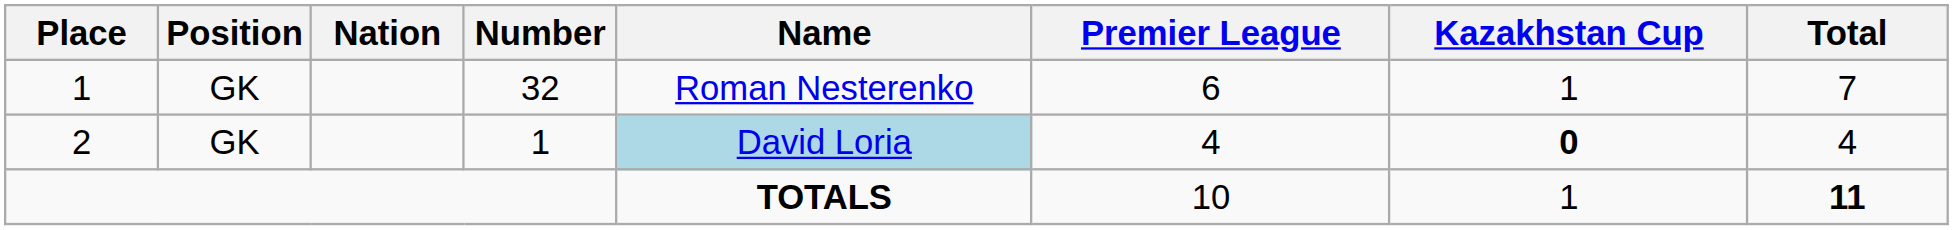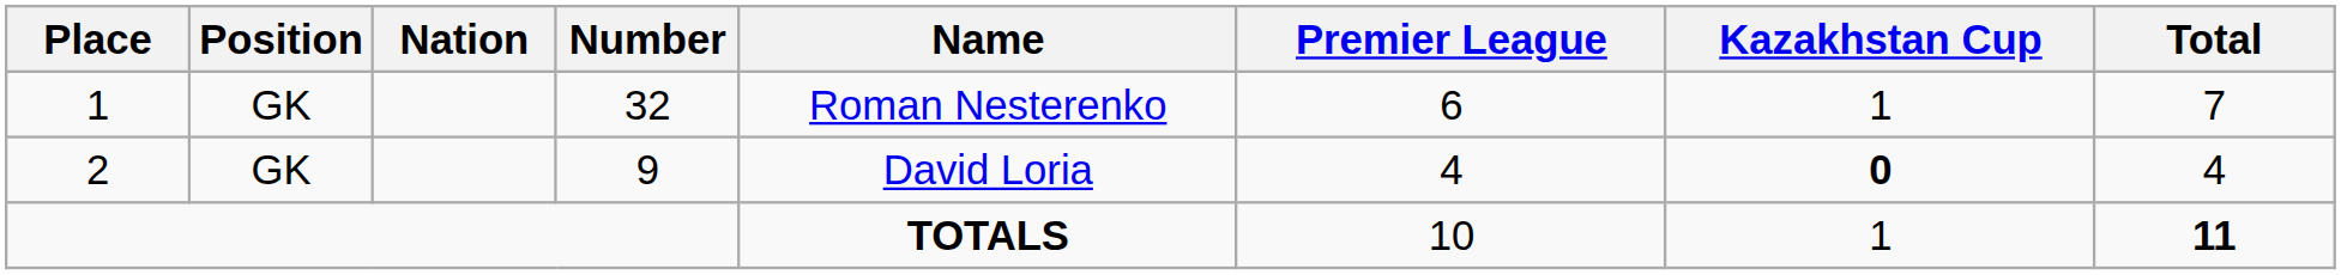 <table class="wikitable" style="font-size: 95%; text-align: center;">
 <tr>
 <th width=60>Place</th>
 <th width=60>Position</th>
 <th width=60>Nation</th>
 <th width=60>Number</th>
 <th width=175>Name</th>
 <th width=150><a href='#'>Premier League</a></th>
 <th width=150><a href='#'>Kazakhstan Cup</a></th>
 <th width=80><strong>Total</strong></th>
 </tr>
 <tr>
 <td>1</td>
 <td>GK</td>
 <td></td>
 <td>32</td>
 <td><a href='#'>Roman Nesterenko</a></td>
 <td>6</td>
 <td>1</td>
 <td>7</td>
 </tr>
 <tr>
 <td>2</td>
 <td>GK</td>
 <td></td>
-<td>1</td>
-<td style="background: lightblue;"><a href='#'>David Loria</a></td>
+<td>9</td>
+<td><a href='#'>David Loria</a></td>
 <td>4</td>
 <td><strong>0</strong></td>
 <td>4</td>
 </tr>
 <tr>
 <td colspan="4"></td>
 <td><strong>TOTALS</strong></td>
 <td>10</td>
 <td>1</td>
 <td><strong>11</strong></td>
 </tr>
 </table>
